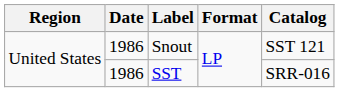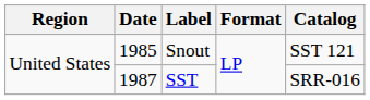 <table class="wikitable">
 <tr>
 <th>Region</th>
 <th>Date</th>
 <th>Label</th>
 <th>Format</th>
 <th>Catalog</th>
 </tr>
 <tr>
 <td rowspan="2">United States</td>
-<td>1986</td>
+<td>1985</td>
 <td>Snout</td>
 <td rowspan="2"><a href='#'>LP</a></td>
 <td>SST 121</td>
 </tr>
 <tr>
-<td>1986</td>
+<td>1987</td>
 <td><a href='#'>SST</a></td>
 <td>SRR-016</td>
 </tr>
 </table>
